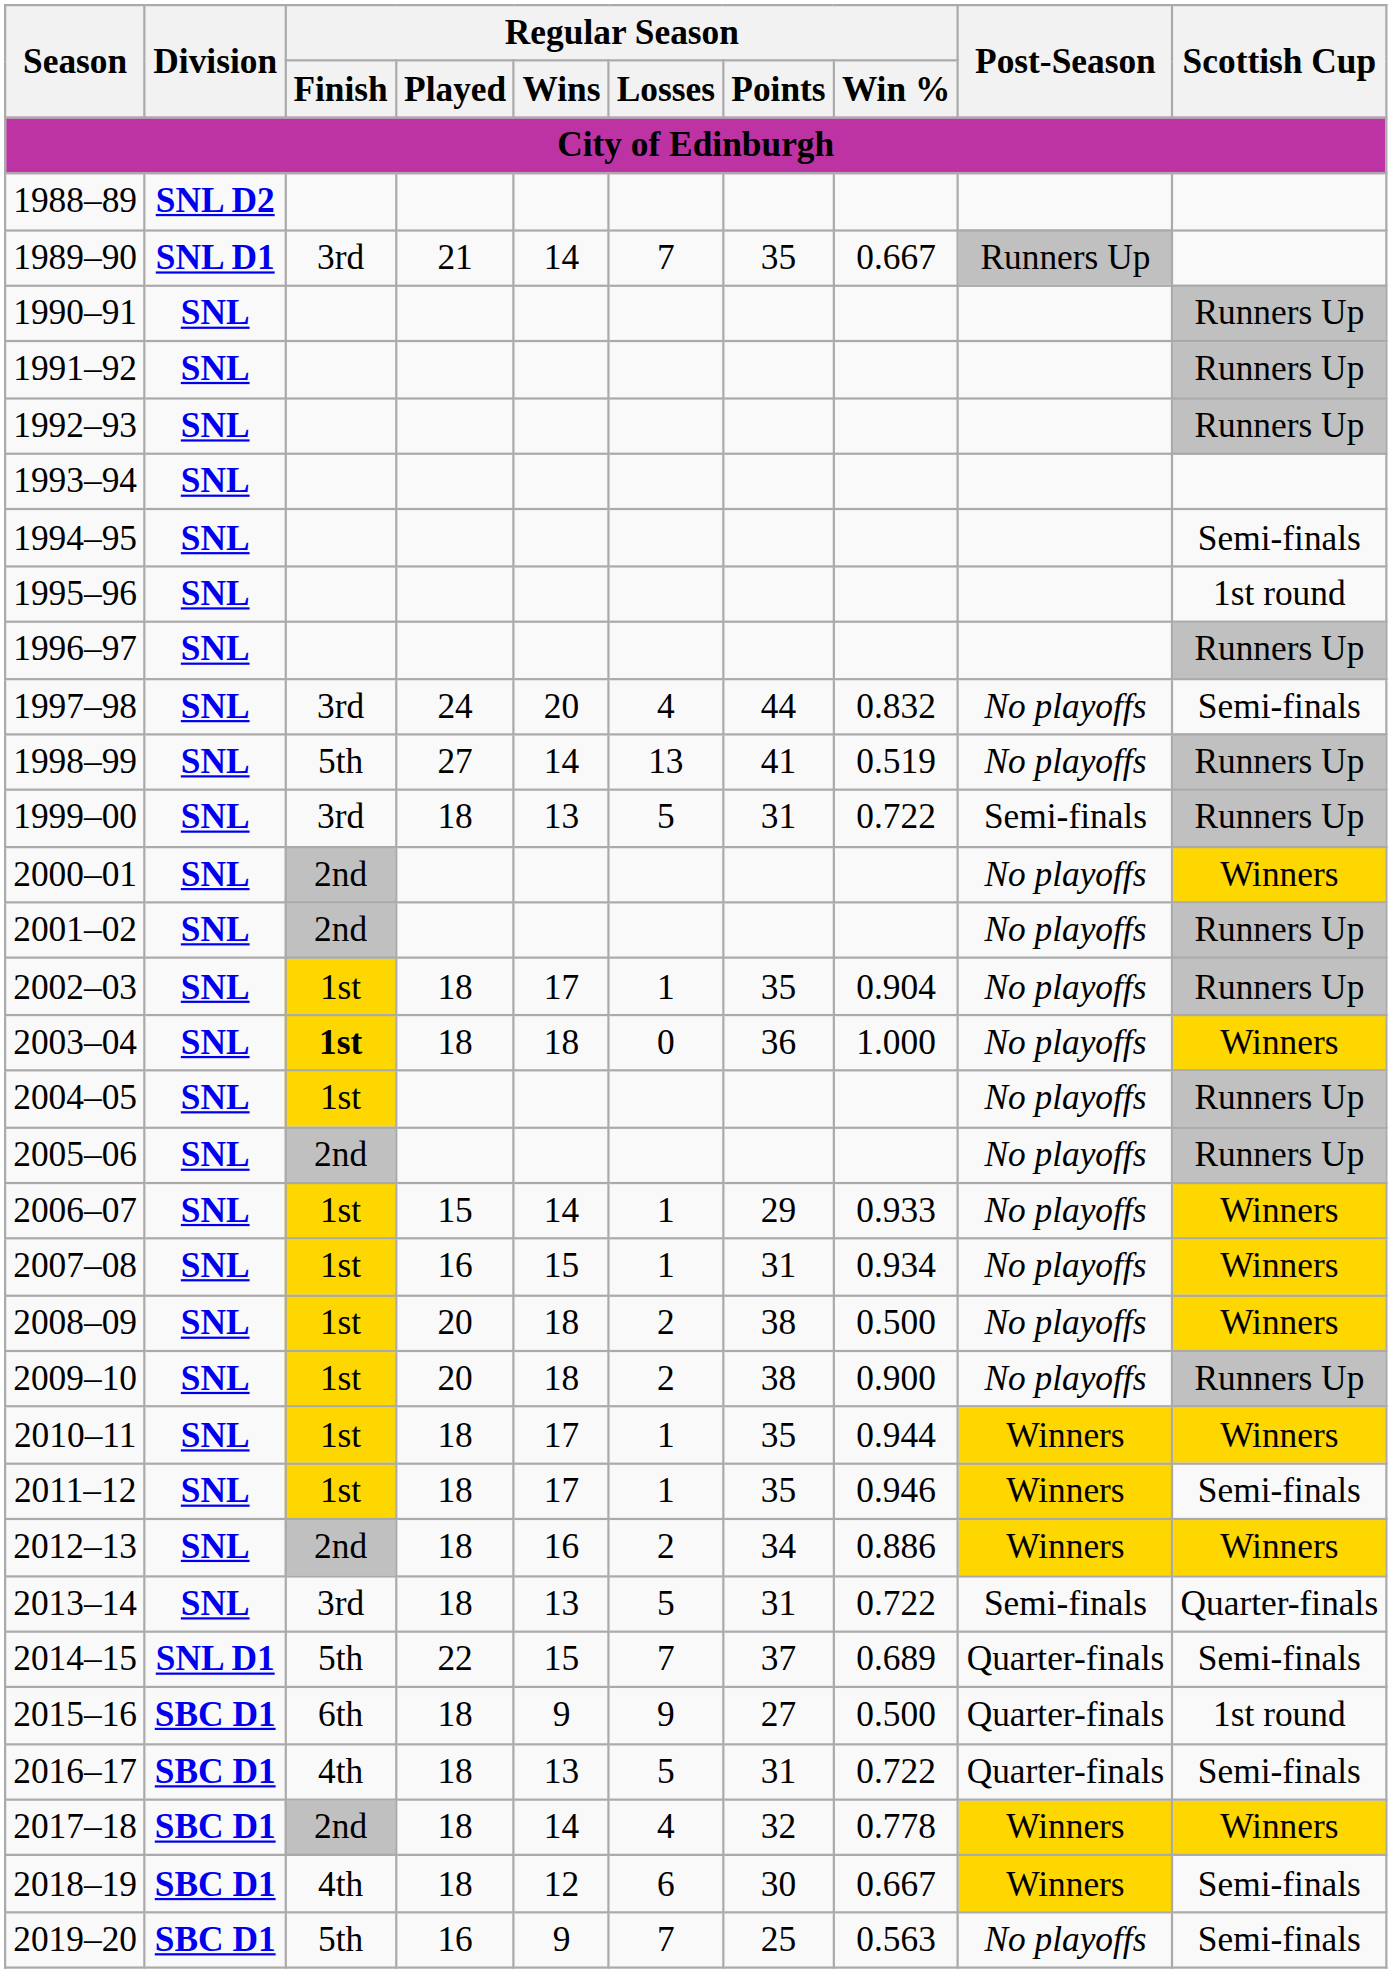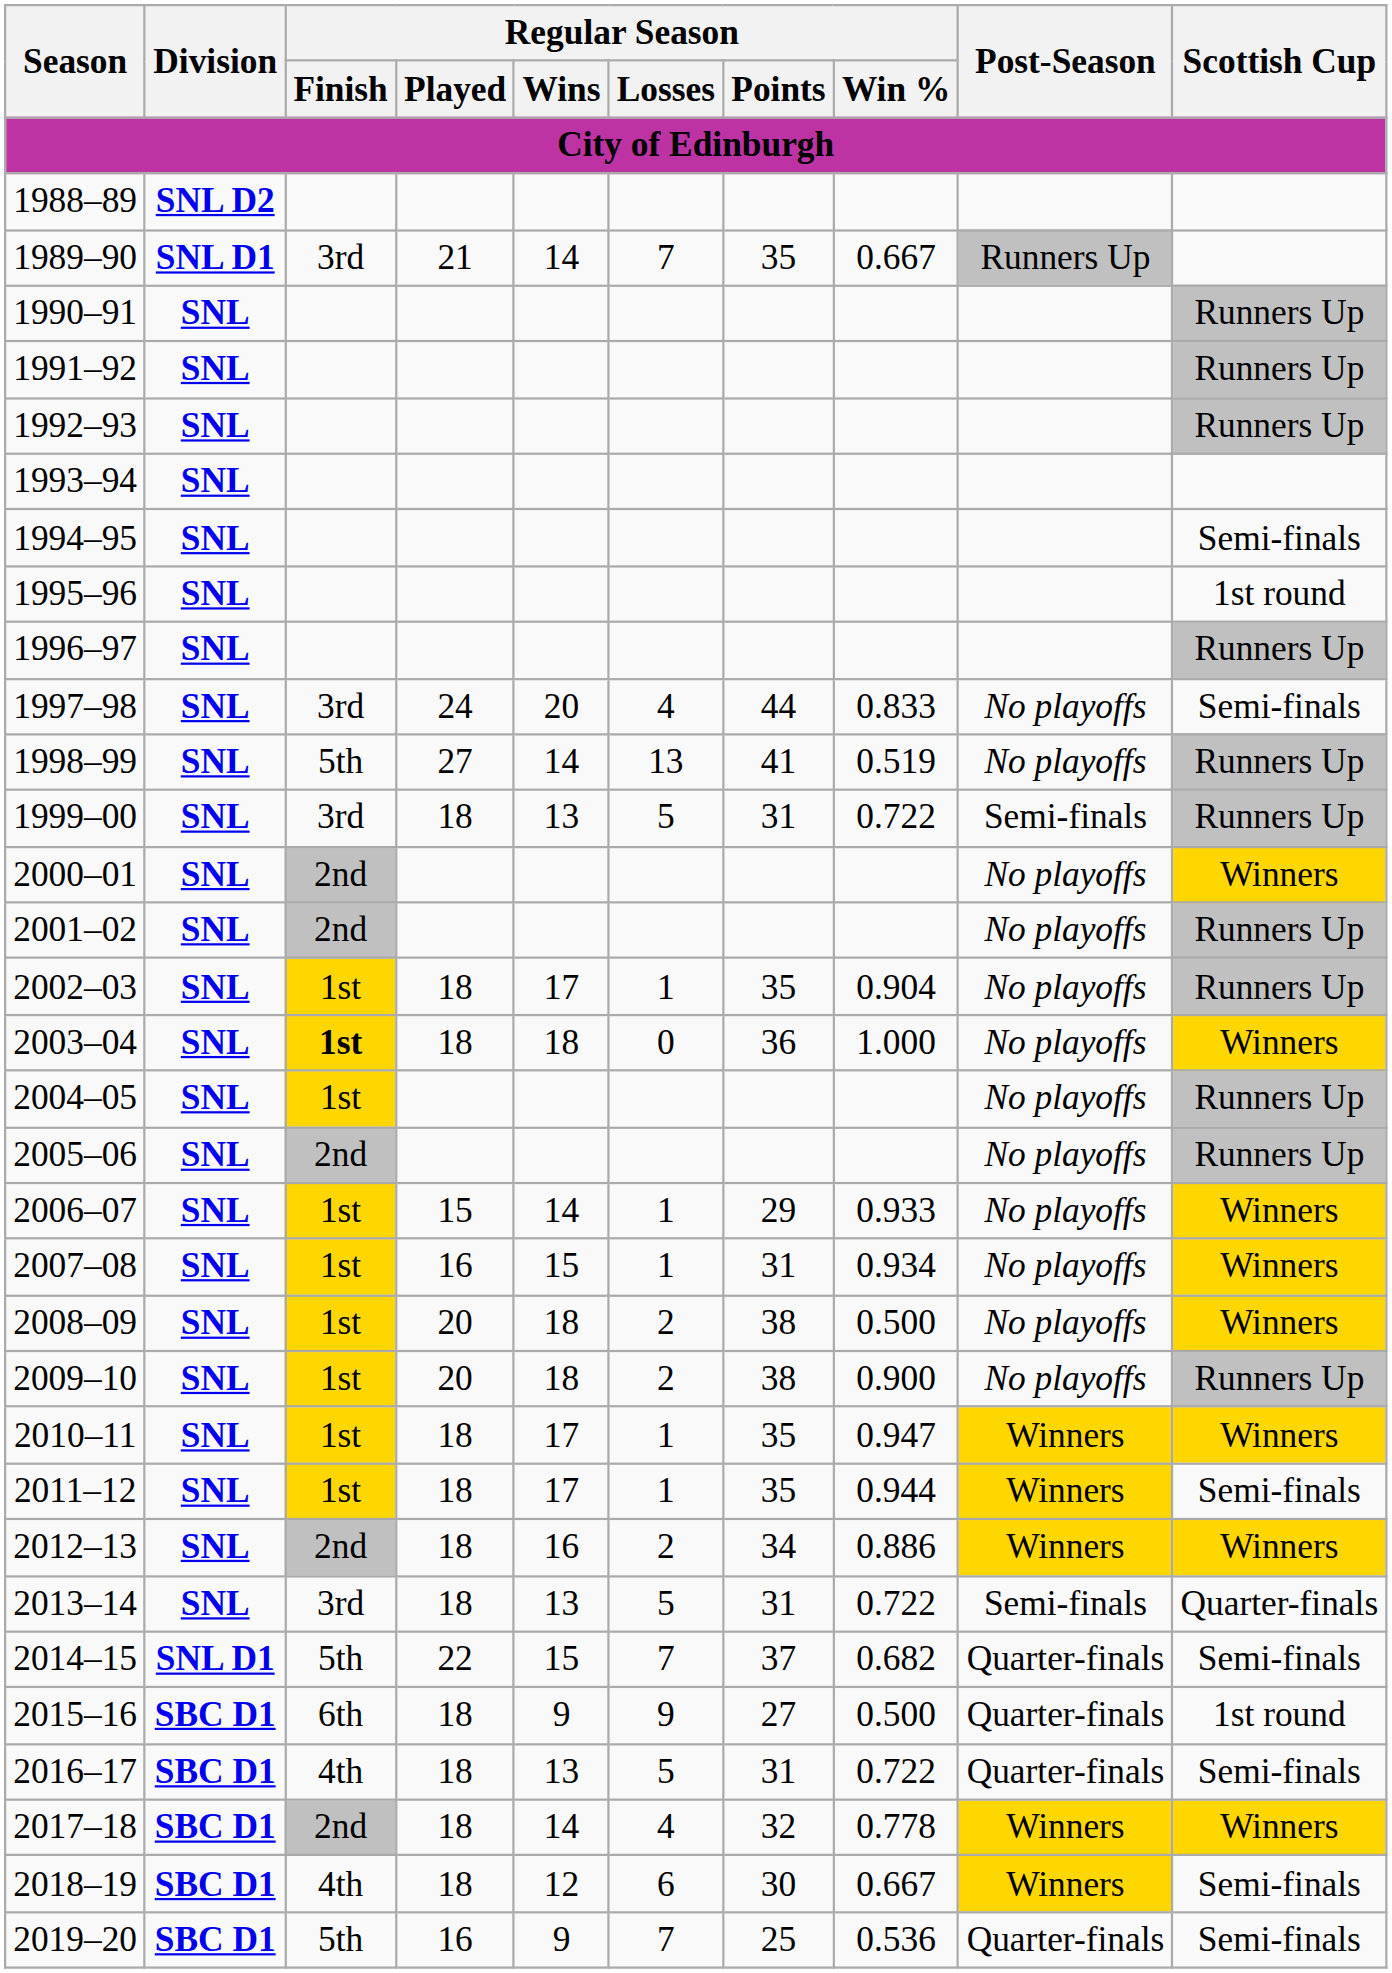 <table class="wikitable" style="font-size:100%;">
 <tr bgcolor="#efefef">
 <th rowspan="2">Season</th>
 <th rowspan="2">Division</th>
 <th colspan="6">Regular Season</th>
 <th rowspan="2">Post-Season</th>
 <th rowspan="2">Scottish Cup</th>
 </tr>
 <tr>
 <th>Finish</th>
 <th>Played</th>
 <th>Wins</th>
 <th>Losses</th>
 <th>Points</th>
 <th>Win %</th>
 </tr>
 <tr>
 <td colspan="13" align=center bgcolor="#BD33A4"><span><strong>City of Edinburgh</strong></span></td>
 </tr>
 <tr>
 <td style="text-align:center;">1988–89</td>
 <td style="text-align:center;"><strong><a href='#'>SNL D2</a></strong></td>
 <td style="text-align:center;"></td>
 <td style="text-align:center;"></td>
 <td style="text-align:center;"></td>
 <td style="text-align:center;"></td>
 <td style="text-align:center;"></td>
 <td style="text-align:center;"></td>
 <td style="text-align:center;"></td>
 <td style="text-align:center;"></td>
 </tr>
 <tr>
 <td style="text-align:center;">1989–90</td>
 <td style="text-align:center;"><strong><a href='#'>SNL D1</a></strong></td>
 <td style="text-align:center;">3rd</td>
 <td style="text-align:center;">21</td>
 <td style="text-align:center;">14</td>
 <td style="text-align:center;">7</td>
 <td style="text-align:center;">35</td>
 <td style="text-align:center;">0.667</td>
 <td style="text-align:center;"bgcolor=silver>Runners Up</td>
 <td style="text-align:center;"></td>
 </tr>
 <tr>
 <td style="text-align:center;">1990–91</td>
 <td style="text-align:center;"><strong><a href='#'>SNL</a></strong></td>
 <td style="text-align:center;"></td>
 <td style="text-align:center;"></td>
 <td style="text-align:center;"></td>
 <td style="text-align:center;"></td>
 <td style="text-align:center;"></td>
 <td style="text-align:center;"></td>
 <td style="text-align:center;"></td>
 <td style="text-align:center;"bgcolor=silver>Runners Up</td>
 </tr>
 <tr>
 <td style="text-align:center;">1991–92</td>
 <td style="text-align:center;"><strong><a href='#'>SNL</a></strong></td>
 <td style="text-align:center;"></td>
 <td style="text-align:center;"></td>
 <td style="text-align:center;"></td>
 <td style="text-align:center;"></td>
 <td style="text-align:center;"></td>
 <td style="text-align:center;"></td>
 <td style="text-align:center;"></td>
 <td style="text-align:center;"bgcolor=silver>Runners Up</td>
 </tr>
 <tr>
 <td style="text-align:center;">1992–93</td>
 <td style="text-align:center;"><strong><a href='#'>SNL</a></strong></td>
 <td style="text-align:center;"></td>
 <td style="text-align:center;"></td>
 <td style="text-align:center;"></td>
 <td style="text-align:center;"></td>
 <td style="text-align:center;"></td>
 <td style="text-align:center;"></td>
 <td style="text-align:center;"></td>
 <td style="text-align:center;"bgcolor=silver>Runners Up</td>
 </tr>
 <tr>
 <td style="text-align:center;">1993–94</td>
 <td style="text-align:center;"><strong><a href='#'>SNL</a></strong></td>
 <td style="text-align:center;"></td>
 <td style="text-align:center;"></td>
 <td style="text-align:center;"></td>
 <td style="text-align:center;"></td>
 <td style="text-align:center;"></td>
 <td style="text-align:center;"></td>
 <td style="text-align:center;"></td>
 <td style="text-align:center;"></td>
 </tr>
 <tr>
 <td style="text-align:center;">1994–95</td>
 <td style="text-align:center;"><strong><a href='#'>SNL</a></strong></td>
 <td style="text-align:center;"></td>
 <td style="text-align:center;"></td>
 <td style="text-align:center;"></td>
 <td style="text-align:center;"></td>
 <td style="text-align:center;"></td>
 <td style="text-align:center;"></td>
 <td style="text-align:center;"></td>
 <td style="text-align:center;">Semi-finals</td>
 </tr>
 <tr>
 <td style="text-align:center;">1995–96</td>
 <td style="text-align:center;"><strong><a href='#'>SNL</a></strong></td>
 <td style="text-align:center;"></td>
 <td style="text-align:center;"></td>
 <td style="text-align:center;"></td>
 <td style="text-align:center;"></td>
 <td style="text-align:center;"></td>
 <td style="text-align:center;"></td>
 <td style="text-align:center;"></td>
 <td style="text-align:center;">1st round</td>
 </tr>
 <tr>
 <td style="text-align:center;">1996–97</td>
 <td style="text-align:center;"><strong><a href='#'>SNL</a></strong></td>
 <td style="text-align:center;"></td>
 <td style="text-align:center;"></td>
 <td style="text-align:center;"></td>
 <td style="text-align:center;"></td>
 <td style="text-align:center;"></td>
 <td style="text-align:center;"></td>
 <td style="text-align:center;"></td>
 <td style="text-align:center;"bgcolor=silver>Runners Up</td>
 </tr>
 <tr>
 <td style="text-align:center;">1997–98</td>
 <td style="text-align:center;"><strong><a href='#'>SNL</a></strong></td>
 <td style="text-align:center;">3rd</td>
 <td style="text-align:center;">24</td>
 <td style="text-align:center;">20</td>
 <td style="text-align:center;">4</td>
 <td style="text-align:center;">44</td>
-<td style="text-align:center;">0.832</td>
+<td style="text-align:center;">0.833</td>
 <td style="text-align:center;"><em>No playoffs</em></td>
 <td style="text-align:center;">Semi-finals</td>
 </tr>
 <tr>
 <td style="text-align:center;">1998–99</td>
 <td style="text-align:center;"><strong><a href='#'>SNL</a></strong></td>
 <td style="text-align:center;">5th</td>
 <td style="text-align:center;">27</td>
 <td style="text-align:center;">14</td>
 <td style="text-align:center;">13</td>
 <td style="text-align:center;">41</td>
 <td style="text-align:center;">0.519</td>
 <td style="text-align:center;"><em>No playoffs</em></td>
 <td style="text-align:center;"bgcolor=silver>Runners Up</td>
 </tr>
 <tr>
 <td style="text-align:center;">1999–00</td>
 <td style="text-align:center;"><strong><a href='#'>SNL</a></strong></td>
 <td style="text-align:center;">3rd</td>
 <td style="text-align:center;">18</td>
 <td style="text-align:center;">13</td>
 <td style="text-align:center;">5</td>
 <td style="text-align:center;">31</td>
 <td style="text-align:center;">0.722</td>
 <td style="text-align:center;">Semi-finals</td>
 <td style="text-align:center;"bgcolor=silver>Runners Up</td>
 </tr>
 <tr>
 <td style="text-align:center;">2000–01</td>
 <td style="text-align:center;"><strong><a href='#'>SNL</a></strong></td>
 <td style="text-align:center;"bgcolor=silver>2nd</td>
 <td style="text-align:center;"></td>
 <td style="text-align:center;"></td>
 <td style="text-align:center;"></td>
 <td style="text-align:center;"></td>
 <td style="text-align:center;"></td>
 <td style="text-align:center;"><em>No playoffs</em></td>
 <td style="text-align:center;"bgcolor=gold>Winners</td>
 </tr>
 <tr>
 <td style="text-align:center;">2001–02</td>
 <td style="text-align:center;"><strong><a href='#'>SNL</a></strong></td>
 <td style="text-align:center;"bgcolor=silver>2nd</td>
 <td style="text-align:center;"></td>
 <td style="text-align:center;"></td>
 <td style="text-align:center;"></td>
 <td style="text-align:center;"></td>
 <td style="text-align:center;"></td>
 <td style="text-align:center;"><em>No playoffs</em></td>
 <td style="text-align:center;"bgcolor=silver>Runners Up</td>
 </tr>
 <tr>
 <td style="text-align:center;">2002–03</td>
 <td style="text-align:center;"><strong><a href='#'>SNL</a></strong></td>
 <td style="text-align:center;"bgcolor=gold>1st</td>
 <td style="text-align:center;">18</td>
 <td style="text-align:center;">17</td>
 <td style="text-align:center;">1</td>
 <td style="text-align:center;">35</td>
 <td style="text-align:center;">0.904</td>
 <td style="text-align:center;"><em>No playoffs</em></td>
 <td style="text-align:center;"bgcolor=silver>Runners Up</td>
 </tr>
 <tr>
 <td style="text-align:center;">2003–04</td>
 <td style="text-align:center;"><strong><a href='#'>SNL</a></strong></td>
 <td style="text-align:center;"bgcolor=gold><strong>1st</strong></td>
 <td style="text-align:center;">18</td>
 <td style="text-align:center;">18</td>
 <td style="text-align:center;">0</td>
 <td style="text-align:center;">36</td>
 <td style="text-align:center;">1.000</td>
 <td style="text-align:center;"><em>No playoffs</em></td>
 <td style="text-align:center;"bgcolor=gold>Winners</td>
 </tr>
 <tr>
 <td style="text-align:center;">2004–05</td>
 <td style="text-align:center;"><strong><a href='#'>SNL</a></strong></td>
 <td style="text-align:center;"bgcolor=gold>1st</td>
 <td style="text-align:center;"></td>
 <td style="text-align:center;"></td>
 <td style="text-align:center;"></td>
 <td style="text-align:center;"></td>
 <td style="text-align:center;"></td>
 <td style="text-align:center;"><em>No playoffs</em></td>
 <td style="text-align:center;"bgcolor=silver>Runners Up</td>
 </tr>
 <tr>
 <td style="text-align:center;">2005–06</td>
 <td style="text-align:center;"><strong><a href='#'>SNL</a></strong></td>
 <td style="text-align:center;"bgcolor=silver>2nd</td>
 <td style="text-align:center;"></td>
 <td style="text-align:center;"></td>
 <td style="text-align:center;"></td>
 <td style="text-align:center;"></td>
 <td style="text-align:center;"></td>
 <td style="text-align:center;"><em>No playoffs</em></td>
 <td style="text-align:center;"bgcolor=silver>Runners Up</td>
 </tr>
 <tr>
 <td style="text-align:center;">2006–07</td>
 <td style="text-align:center;"><strong><a href='#'>SNL</a></strong></td>
 <td style="text-align:center;"bgcolor=gold>1st</td>
 <td style="text-align:center;">15</td>
 <td style="text-align:center;">14</td>
 <td style="text-align:center;">1</td>
 <td style="text-align:center;">29</td>
 <td style="text-align:center;">0.933</td>
 <td style="text-align:center;"><em>No playoffs</em></td>
 <td style="text-align:center;"bgcolor=gold>Winners</td>
 </tr>
 <tr>
 <td style="text-align:center;">2007–08</td>
 <td style="text-align:center;"><strong><a href='#'>SNL</a></strong></td>
 <td style="text-align:center;"bgcolor=gold>1st</td>
 <td style="text-align:center;">16</td>
 <td style="text-align:center;">15</td>
 <td style="text-align:center;">1</td>
 <td style="text-align:center;">31</td>
 <td style="text-align:center;">0.934</td>
 <td style="text-align:center;"><em>No playoffs</em></td>
 <td style="text-align:center;"bgcolor=gold>Winners</td>
 </tr>
 <tr>
 <td style="text-align:center;">2008–09</td>
 <td style="text-align:center;"><strong><a href='#'>SNL</a></strong></td>
 <td style="text-align:center;"bgcolor=gold>1st</td>
 <td style="text-align:center;">20</td>
 <td style="text-align:center;">18</td>
 <td style="text-align:center;">2</td>
 <td style="text-align:center;">38</td>
 <td style="text-align:center;">0.500</td>
 <td style="text-align:center;"><em>No playoffs</em></td>
 <td style="text-align:center;"bgcolor=gold>Winners</td>
 </tr>
 <tr>
 <td style="text-align:center;">2009–10</td>
 <td style="text-align:center;"><strong><a href='#'>SNL</a></strong></td>
 <td style="text-align:center;"bgcolor=gold>1st</td>
 <td style="text-align:center;">20</td>
 <td style="text-align:center;">18</td>
 <td style="text-align:center;">2</td>
 <td style="text-align:center;">38</td>
 <td style="text-align:center;">0.900</td>
 <td style="text-align:center;"><em>No playoffs</em></td>
 <td style="text-align:center;"bgcolor=silver>Runners Up</td>
 </tr>
 <tr>
 <td style="text-align:center;">2010–11</td>
 <td style="text-align:center;"><strong><a href='#'>SNL</a></strong></td>
 <td style="text-align:center;"bgcolor=gold>1st</td>
 <td style="text-align:center;">18</td>
 <td style="text-align:center;">17</td>
 <td style="text-align:center;">1</td>
 <td style="text-align:center;">35</td>
-<td style="text-align:center;">0.944</td>
+<td style="text-align:center;">0.947</td>
 <td style="text-align:center;"bgcolor=gold>Winners</td>
 <td style="text-align:center;"bgcolor=gold>Winners</td>
 </tr>
 <tr>
 <td style="text-align:center;">2011–12</td>
 <td style="text-align:center;"><strong><a href='#'>SNL</a></strong></td>
 <td style="text-align:center;"bgcolor=gold>1st</td>
 <td style="text-align:center;">18</td>
 <td style="text-align:center;">17</td>
 <td style="text-align:center;">1</td>
 <td style="text-align:center;">35</td>
-<td style="text-align:center;">0.946</td>
+<td style="text-align:center;">0.944</td>
 <td style="text-align:center;"bgcolor=gold>Winners</td>
 <td style="text-align:center;">Semi-finals</td>
 </tr>
 <tr>
 <td style="text-align:center;">2012–13</td>
 <td style="text-align:center;"><strong><a href='#'>SNL</a></strong></td>
 <td style="text-align:center;"bgcolor=silver>2nd</td>
 <td style="text-align:center;">18</td>
 <td style="text-align:center;">16</td>
 <td style="text-align:center;">2</td>
 <td style="text-align:center;">34</td>
 <td style="text-align:center;">0.886</td>
 <td style="text-align:center;"bgcolor=gold>Winners</td>
 <td style="text-align:center;"bgcolor=gold>Winners</td>
 </tr>
 <tr>
 <td style="text-align:center;">2013–14</td>
 <td style="text-align:center;"><strong><a href='#'>SNL</a></strong></td>
 <td style="text-align:center;">3rd</td>
 <td style="text-align:center;">18</td>
 <td style="text-align:center;">13</td>
 <td style="text-align:center;">5</td>
 <td style="text-align:center;">31</td>
 <td style="text-align:center;">0.722</td>
 <td style="text-align:center;">Semi-finals</td>
 <td style="text-align:center;">Quarter-finals</td>
 </tr>
 <tr>
 <td style="text-align:center;">2014–15</td>
 <td style="text-align:center;"><strong><a href='#'>SNL D1</a></strong></td>
 <td style="text-align:center;">5th</td>
 <td style="text-align:center;">22</td>
 <td style="text-align:center;">15</td>
 <td style="text-align:center;">7</td>
 <td style="text-align:center;">37</td>
-<td style="text-align:center;">0.689</td>
+<td style="text-align:center;">0.682</td>
 <td style="text-align:center;">Quarter-finals</td>
 <td style="text-align:center;">Semi-finals</td>
 </tr>
 <tr>
 <td style="text-align:center;">2015–16</td>
 <td style="text-align:center;"><strong><a href='#'>SBC D1</a></strong></td>
 <td style="text-align:center;">6th</td>
 <td style="text-align:center;">18</td>
 <td style="text-align:center;">9</td>
 <td style="text-align:center;">9</td>
 <td style="text-align:center;">27</td>
 <td style="text-align:center;">0.500</td>
 <td style="text-align:center;">Quarter-finals</td>
 <td style="text-align:center;">1st round</td>
 </tr>
 <tr>
 <td style="text-align:center;">2016–17</td>
 <td style="text-align:center;"><strong><a href='#'>SBC D1</a></strong></td>
 <td style="text-align:center;">4th</td>
 <td style="text-align:center;">18</td>
 <td style="text-align:center;">13</td>
 <td style="text-align:center;">5</td>
 <td style="text-align:center;">31</td>
 <td style="text-align:center;">0.722</td>
 <td style="text-align:center;">Quarter-finals</td>
 <td style="text-align:center;">Semi-finals</td>
 </tr>
 <tr>
 <td style="text-align:center;">2017–18</td>
 <td style="text-align:center;"><strong><a href='#'>SBC D1</a></strong></td>
 <td style="text-align:center;"bgcolor=silver>2nd</td>
 <td style="text-align:center;">18</td>
 <td style="text-align:center;">14</td>
 <td style="text-align:center;">4</td>
 <td style="text-align:center;">32</td>
 <td style="text-align:center;">0.778</td>
 <td style="text-align:center;"bgcolor=gold>Winners</td>
 <td style="text-align:center;"bgcolor=gold>Winners</td>
 </tr>
 <tr>
 <td style="text-align:center;">2018–19</td>
 <td style="text-align:center;"><strong><a href='#'>SBC D1</a></strong></td>
 <td style="text-align:center;">4th</td>
 <td style="text-align:center;">18</td>
 <td style="text-align:center;">12</td>
 <td style="text-align:center;">6</td>
 <td style="text-align:center;">30</td>
 <td style="text-align:center;">0.667</td>
 <td style="text-align:center;"bgcolor=gold>Winners</td>
 <td style="text-align:center;">Semi-finals</td>
 </tr>
 <tr>
 <td style="text-align:center;">2019–20</td>
 <td style="text-align:center;"><strong><a href='#'>SBC D1</a></strong></td>
 <td style="text-align:center;">5th</td>
 <td style="text-align:center;">16</td>
 <td style="text-align:center;">9</td>
 <td style="text-align:center;">7</td>
 <td style="text-align:center;">25</td>
-<td style="text-align:center;">0.563</td>
-<td style="text-align:center;"><em>No playoffs</em></td>
+<td style="text-align:center;">0.536</td>
+<td style="text-align:center;">Quarter-finals</td>
 <td style="text-align:center;">Semi-finals</td>
 </tr>
 </table>
